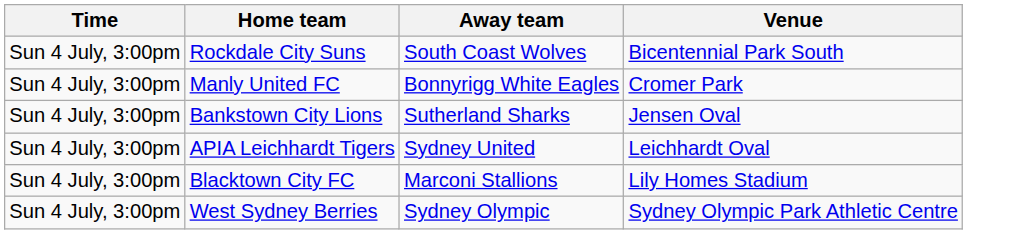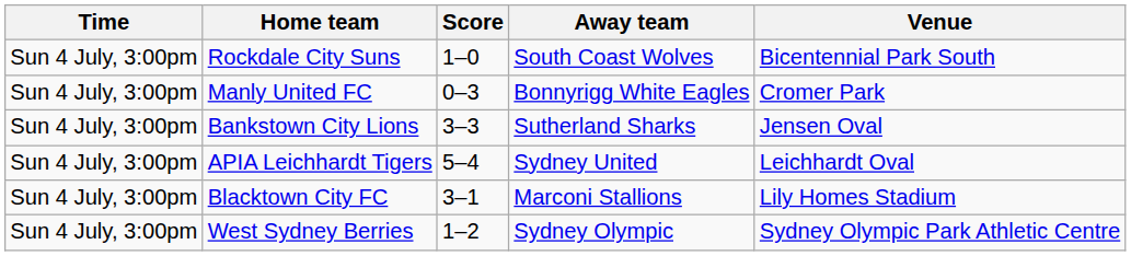 <table class="wikitable">
 <tr>
 <th>Time</th>
 <th>Home team</th>
+<th>Score</th>
 <th>Away team</th>
 <th>Venue</th>
 </tr>
 <tr>
 <td>Sun 4 July, 3:00pm</td>
 <td><a href='#'>Rockdale City Suns</a></td>
+<td>1–0</td>
 <td><a href='#'>South Coast Wolves</a></td>
 <td><a href='#'>Bicentennial Park South</a></td>
 </tr>
 <tr>
 <td>Sun 4 July, 3:00pm</td>
 <td><a href='#'>Manly United FC</a></td>
+<td>0–3</td>
 <td><a href='#'>Bonnyrigg White Eagles</a></td>
 <td><a href='#'>Cromer Park</a></td>
 </tr>
 <tr>
 <td>Sun 4 July, 3:00pm</td>
 <td><a href='#'>Bankstown City Lions</a></td>
+<td>3–3</td>
 <td><a href='#'>Sutherland Sharks</a></td>
 <td><a href='#'>Jensen Oval</a></td>
 </tr>
 <tr>
 <td>Sun 4 July, 3:00pm</td>
 <td><a href='#'>APIA Leichhardt Tigers</a></td>
+<td>5–4</td>
 <td><a href='#'>Sydney United</a></td>
 <td><a href='#'>Leichhardt Oval</a></td>
 </tr>
 <tr>
 <td>Sun 4 July, 3:00pm</td>
 <td><a href='#'>Blacktown City FC</a></td>
+<td>3–1</td>
 <td><a href='#'>Marconi Stallions</a></td>
 <td><a href='#'>Lily Homes Stadium</a></td>
 </tr>
 <tr>
 <td>Sun 4 July, 3:00pm</td>
 <td><a href='#'>West Sydney Berries</a></td>
+<td>1–2</td>
 <td><a href='#'>Sydney Olympic</a></td>
 <td><a href='#'>Sydney Olympic Park Athletic Centre</a></td>
 </tr>
 </table>
